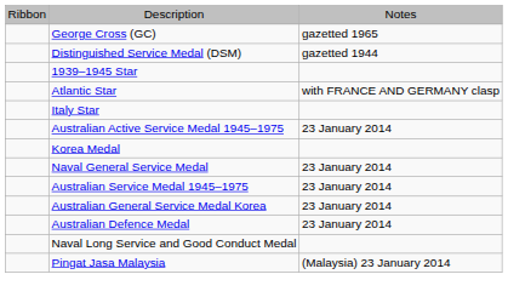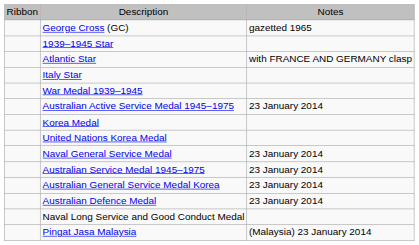 <table class="wikitable">
 <tr>
 <td bgcolor="silver" align="center">Ribbon</td>
 <td bgcolor="silver" align="center">Description</td>
 <td bgcolor="silver" align="center">Notes</td>
 </tr>
 <tr>
 <td></td>
 <td><a href='#'>George Cross</a> (GC)</td>
 <td>gazetted 1965</td>
-</tr>
-<tr>
-<td></td>
-<td><a href='#'>Distinguished Service Medal</a> (DSM)</td>
-<td>gazetted 1944</td>
 </tr>
 <tr>
 <td></td>
 <td><a href='#'>1939–1945 Star</a></td>
 <td></td>
 </tr>
 <tr>
 <td></td>
 <td><a href='#'>Atlantic Star</a></td>
 <td>with FRANCE AND GERMANY clasp</td>
 </tr>
 <tr>
 <td></td>
 <td><a href='#'>Italy Star</a></td>
 <td></td>
 </tr>
 <tr>
 <td></td>
+<td><a href='#'>War Medal 1939–1945</a></td>
+<td></td>
+</tr>
+<tr>
+<td></td>
 <td><a href='#'>Australian Active Service Medal 1945–1975</a></td>
 <td>23 January 2014</td>
 </tr>
 <tr>
 <td></td>
 <td><a href='#'>Korea Medal</a></td>
+<td></td>
+</tr>
+<tr>
+<td></td>
+<td><a href='#'>United Nations Korea Medal</a></td>
 <td></td>
 </tr>
 <tr>
 <td></td>
 <td><a href='#'>Naval General Service Medal</a></td>
 <td>23 January 2014</td>
 </tr>
 <tr>
 <td></td>
 <td><a href='#'>Australian Service Medal 1945–1975</a></td>
 <td>23 January 2014</td>
 </tr>
 <tr>
 <td></td>
 <td><a href='#'>Australian General Service Medal Korea</a></td>
 <td>23 January 2014</td>
 </tr>
 <tr>
 <td></td>
 <td><a href='#'>Australian Defence Medal</a></td>
 <td>23 January 2014</td>
 </tr>
 <tr>
 <td></td>
 <td>Naval Long Service and Good Conduct Medal</td>
 <td></td>
 </tr>
 <tr>
 <td></td>
 <td><a href='#'>Pingat Jasa Malaysia</a></td>
 <td>(Malaysia) 23 January 2014</td>
 </tr>
 </table>
